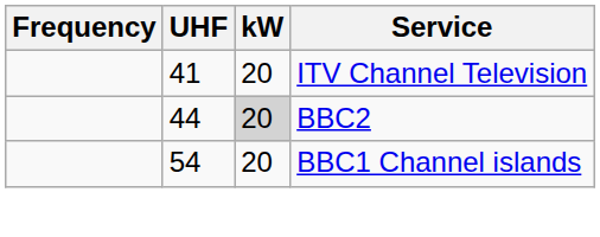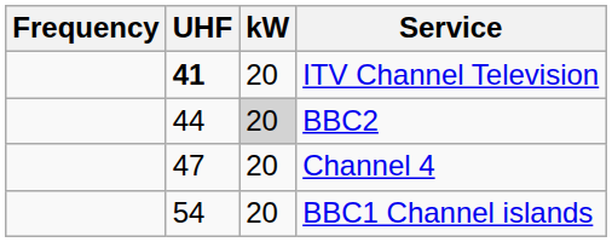 <table class="wikitable sortable">
 <tr>
 <th>Frequency</th>
 <th>UHF</th>
 <th>kW</th>
 <th>Service</th>
 </tr>
 <tr>
 <td></td>
-<td>41</td>
+<td><strong>41</strong></td>
 <td>20</td>
 <td><a href='#'>ITV Channel Television</a></td>
 </tr>
 <tr>
 <td></td>
 <td>44</td>
 <td style="background: lightgrey;">20</td>
 <td><a href='#'>BBC2</a></td>
 </tr>
 <tr>
 <td></td>
+<td>47</td>
+<td>20</td>
+<td><a href='#'>Channel 4</a></td>
+</tr>
+<tr>
+<td></td>
 <td>54</td>
 <td>20</td>
 <td><a href='#'>BBC1 Channel islands</a></td>
 </tr>
 </table>
